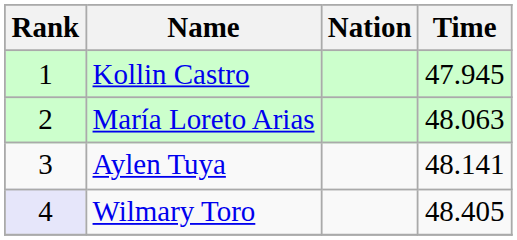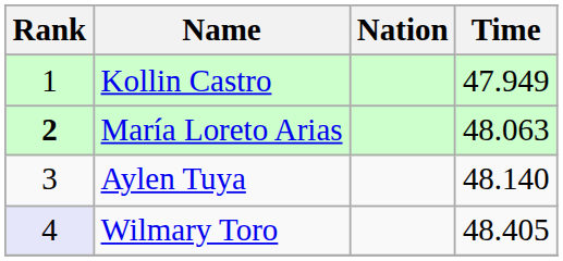 <table class="wikitable sortable" style="text-align:center">
 <tr>
 <th>Rank</th>
 <th>Name</th>
 <th>Nation</th>
 <th>Time</th>
 </tr>
 <tr bgcolor=ccffcc>
 <td>1</td>
 <td align=left><a href='#'>Kollin Castro</a></td>
 <td align=left></td>
-<td>47.945</td>
+<td>47.949</td>
 </tr>
 <tr bgcolor=ccffcc>
-<td>2</td>
+<td><strong>2</strong></td>
 <td align=left><a href='#'>María Loreto Arias</a></td>
 <td align=left></td>
 <td>48.063</td>
 </tr>
 <tr>
 <td>3</td>
 <td align=left><a href='#'>Aylen Tuya</a></td>
 <td align=left></td>
-<td>48.141</td>
+<td>48.140</td>
 </tr>
 <tr>
 <td style="background: lavender;">4</td>
 <td align=left><a href='#'>Wilmary Toro</a></td>
 <td align=left></td>
 <td>48.405</td>
 </tr>
 <tr>
 </tr>
 </table>
